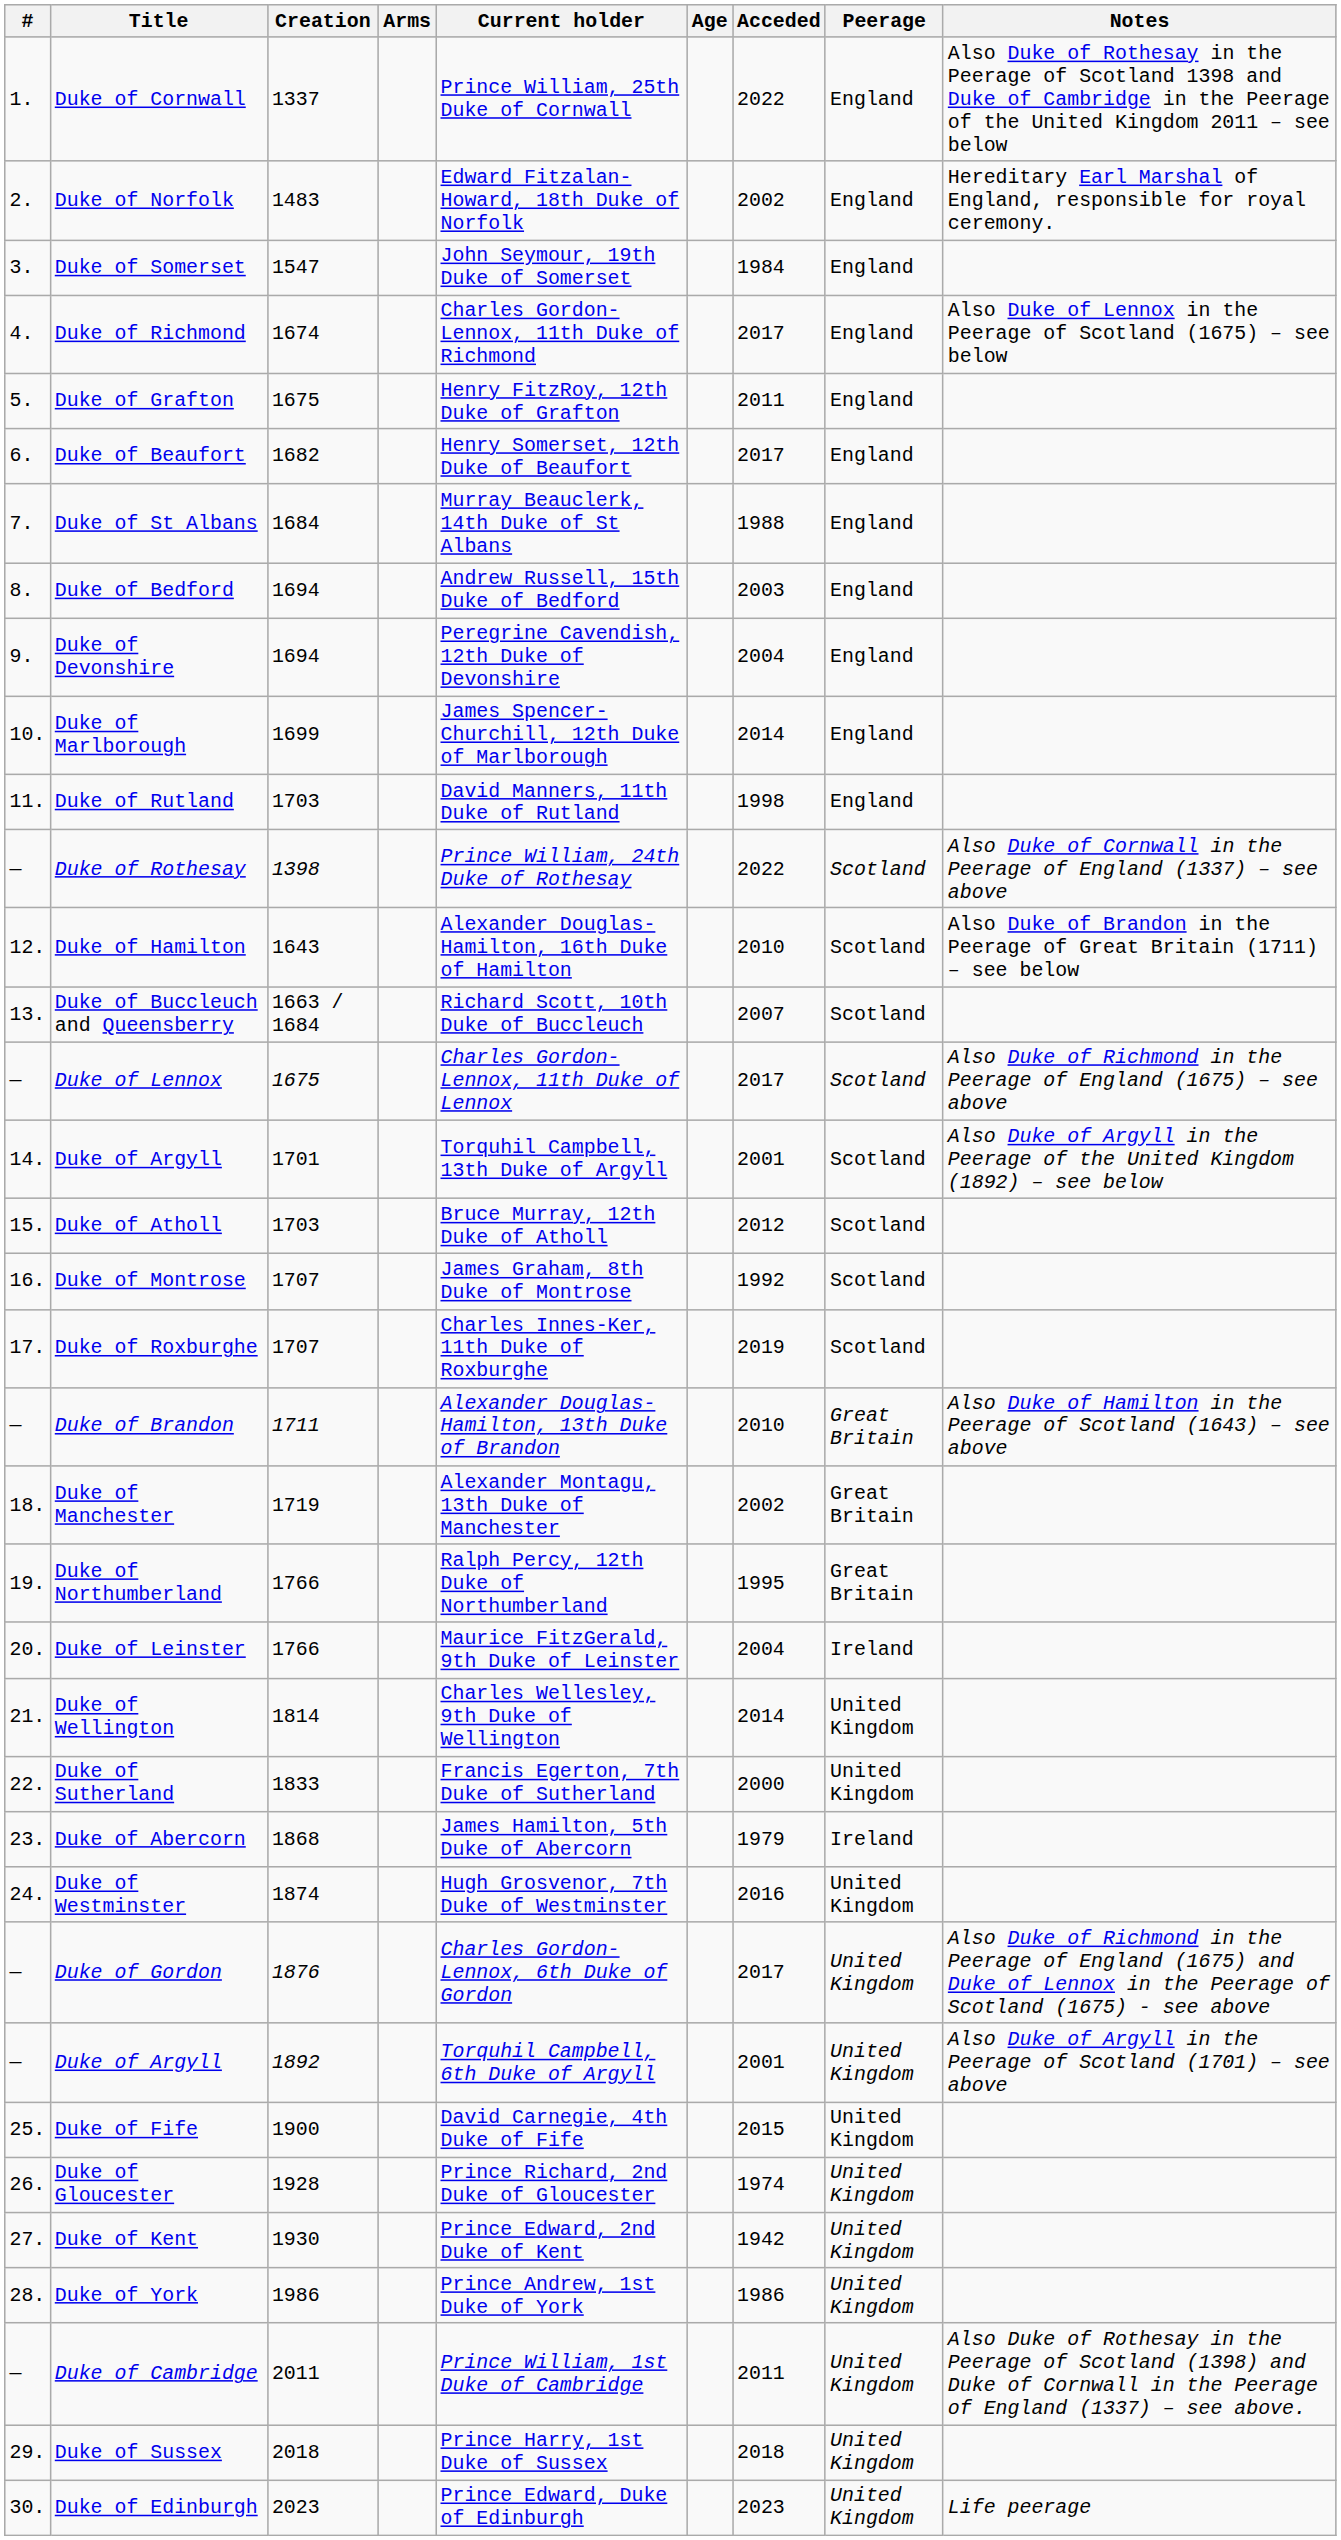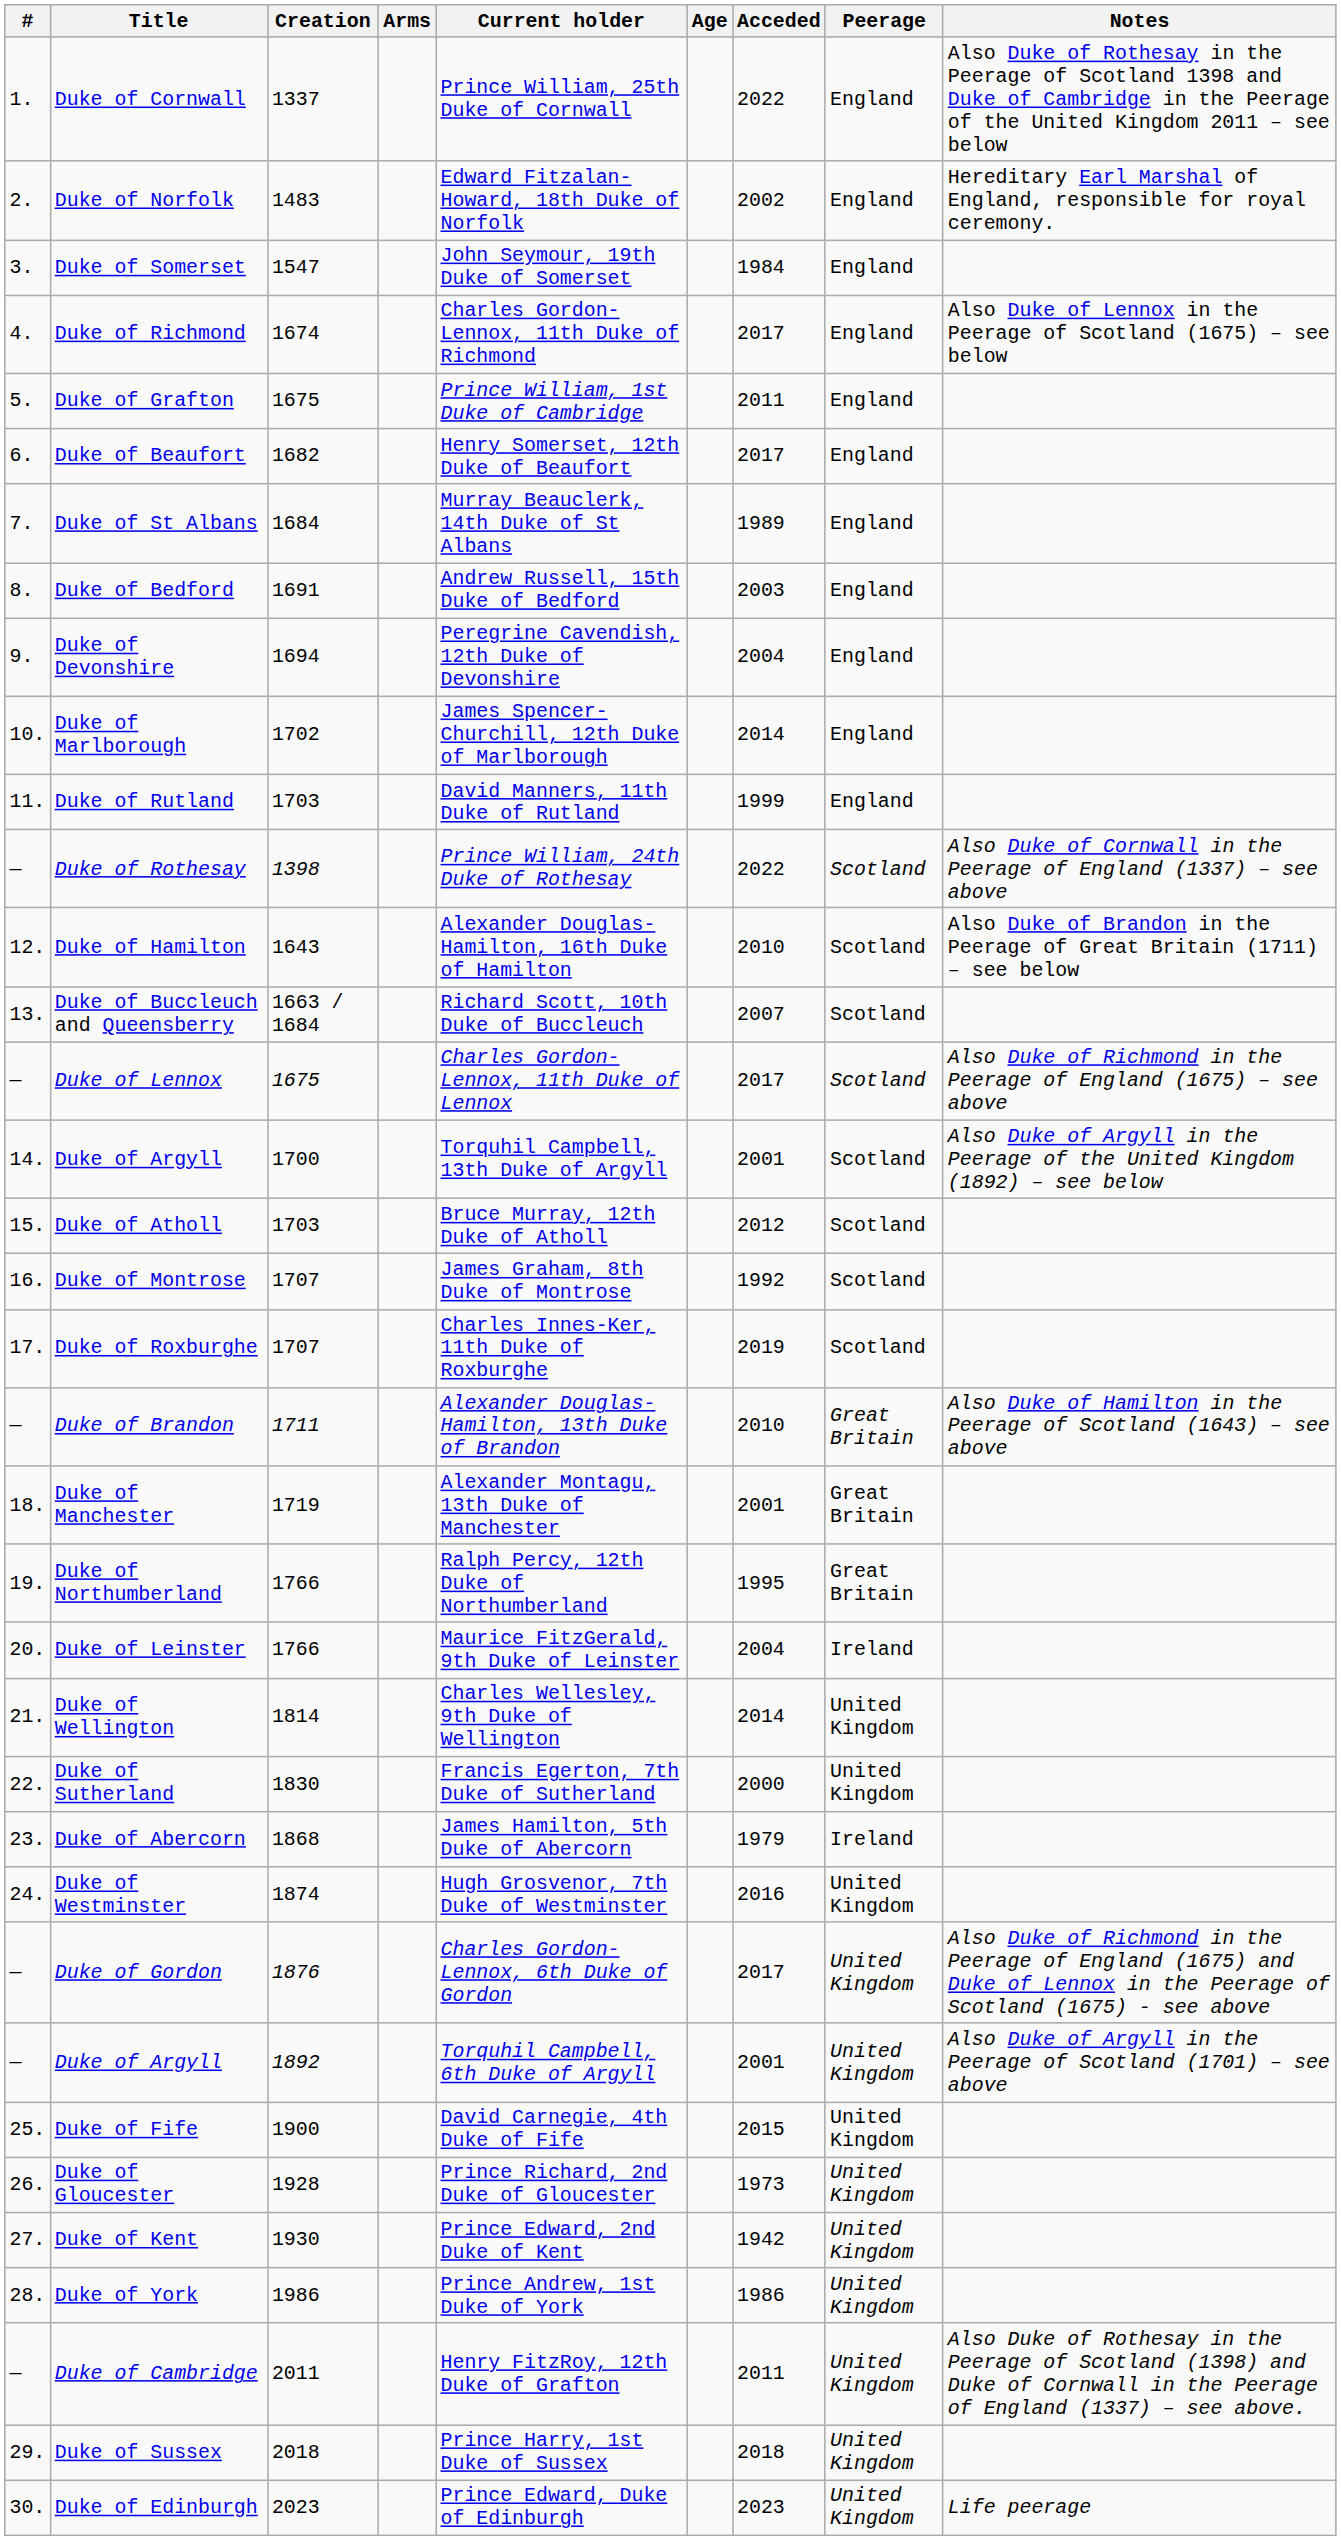 <table class="wikitable sortable">
 <tr>
 <th>#</th>
 <th>Title</th>
 <th>Creation</th>
 <th class="unsortable">Arms</th>
 <th>Current holder</th>
 <th>Age</th>
 <th>Acceded</th>
 <th>Peerage</th>
 <th>Notes</th>
 </tr>
 <tr>
 <td>1.</td>
 <td><a href='#'>Duke of Cornwall</a></td>
 <td>1337 </td>
 <td></td>
 <td><a href='#'>Prince William, 25th Duke of Cornwall</a></td>
 <td></td>
 <td>2022</td>
 <td data-sort-value=1>England</td>
 <td>Also <a href='#'>Duke of Rothesay</a> in the Peerage of Scotland 1398 and <a href='#'>Duke of Cambridge</a> in the Peerage of the United Kingdom 2011 – see below</td>
 </tr>
 <tr>
 <td>2.</td>
 <td><a href='#'>Duke of Norfolk</a></td>
 <td>1483</td>
 <td></td>
 <td><a href='#'>Edward Fitzalan-Howard, 18th Duke of Norfolk</a></td>
 <td></td>
 <td>2002</td>
 <td data-sort-value=1>England</td>
 <td>Hereditary <a href='#'>Earl Marshal</a> of England, responsible for royal ceremony.</td>
 </tr>
 <tr>
 <td>3.</td>
 <td><a href='#'>Duke of Somerset</a></td>
 <td>1547</td>
 <td></td>
 <td><a href='#'>John Seymour, 19th Duke of Somerset</a></td>
 <td></td>
 <td>1984</td>
 <td data-sort-value=1>England</td>
 <td> </td>
 </tr>
 <tr>
 <td>4.</td>
 <td><a href='#'>Duke of Richmond</a></td>
 <td>1674</td>
 <td></td>
 <td><a href='#'>Charles Gordon-Lennox, 11th Duke of Richmond</a></td>
 <td></td>
 <td>2017</td>
 <td data-sort-value=1>England</td>
 <td>Also <a href='#'>Duke of Lennox</a> in the Peerage of Scotland (1675) – see below</td>
 </tr>
 <tr>
 <td>5.</td>
 <td><a href='#'>Duke of Grafton</a></td>
 <td>1675</td>
 <td></td>
-<td><a href='#'>Henry FitzRoy, 12th Duke of Grafton</a></td>
+<td><em><a href='#'>Prince William, 1st Duke of Cambridge</a></em></td>
 <td></td>
 <td>2011</td>
 <td data-sort-value=1>England</td>
 <td> </td>
 </tr>
 <tr>
 <td>6.</td>
 <td><a href='#'>Duke of Beaufort</a></td>
 <td>1682</td>
 <td></td>
 <td><a href='#'>Henry Somerset, 12th Duke of Beaufort</a></td>
 <td></td>
 <td>2017</td>
 <td data-sort-value=1>England</td>
 <td> </td>
 </tr>
 <tr>
 <td>7.</td>
 <td><a href='#'>Duke of St Albans</a></td>
 <td>1684</td>
 <td></td>
 <td><a href='#'>Murray Beauclerk, 14th Duke of St Albans</a></td>
 <td></td>
-<td>1988</td>
+<td>1989</td>
 <td data-sort-value=1>England</td>
 <td> </td>
 </tr>
 <tr>
 <td>8.</td>
 <td><a href='#'>Duke of Bedford</a></td>
-<td>1694</td>
+<td>1691</td>
 <td></td>
 <td><a href='#'>Andrew Russell, 15th Duke of Bedford</a></td>
 <td></td>
 <td>2003</td>
 <td data-sort-value=1>England</td>
 <td> </td>
 </tr>
 <tr>
 <td>9.</td>
 <td><a href='#'>Duke of Devonshire</a></td>
 <td>1694</td>
 <td></td>
 <td><a href='#'>Peregrine Cavendish, 12th Duke of Devonshire</a></td>
 <td></td>
 <td>2004</td>
 <td data-sort-value=1>England</td>
 <td> </td>
 </tr>
 <tr>
 <td>10.</td>
 <td><a href='#'>Duke of Marlborough</a></td>
-<td>1699</td>
+<td>1702</td>
 <td></td>
 <td><a href='#'>James Spencer-Churchill, 12th Duke of Marlborough</a></td>
 <td></td>
 <td>2014</td>
 <td data-sort-value=1>England</td>
 <td> </td>
 </tr>
 <tr>
 <td>11.</td>
 <td><a href='#'>Duke of Rutland</a></td>
 <td>1703</td>
 <td></td>
 <td><a href='#'>David Manners, 11th Duke of Rutland</a></td>
 <td></td>
-<td>1998</td>
+<td>1999</td>
 <td data-sort-value=1>England</td>
 <td> </td>
 </tr>
 <tr>
 <td>—</td>
 <td><em><a href='#'>Duke of Rothesay</a></em></td>
 <td><em>1398</em> </td>
 <td></td>
 <td><em><a href='#'>Prince William, 24th Duke of Rothesay</a></em></td>
 <td></td>
 <td>2022</td>
 <td data-sort-value=2><em>Scotland</em></td>
 <td><em>Also <a href='#'>Duke of Cornwall</a> in the Peerage of England (1337) – see above</em></td>
 </tr>
 <tr>
 <td>12.</td>
 <td><a href='#'>Duke of Hamilton</a></td>
 <td>1643</td>
 <td></td>
 <td><a href='#'>Alexander Douglas-Hamilton, 16th Duke of Hamilton</a></td>
 <td></td>
 <td>2010</td>
 <td data-sort-value=2>Scotland</td>
 <td>Also <a href='#'>Duke of Brandon</a> in the Peerage of Great Britain (1711) – see below</td>
 </tr>
 <tr>
 <td>13.</td>
 <td><a href='#'>Duke of Buccleuch</a> and <a href='#'>Queensberry</a></td>
 <td>1663 / 1684</td>
 <td></td>
 <td><a href='#'>Richard Scott, 10th Duke of Buccleuch</a></td>
 <td></td>
 <td>2007</td>
 <td data-sort-value=2>Scotland</td>
 <td> </td>
 </tr>
 <tr>
 <td>—</td>
 <td><em><a href='#'>Duke of Lennox</a></em></td>
 <td><em>1675</em></td>
 <td></td>
 <td><em><a href='#'>Charles Gordon-Lennox, 11th Duke of Lennox</a></em></td>
 <td></td>
 <td>2017</td>
 <td data-sort-value=2><em>Scotland</em></td>
 <td><em>Also <a href='#'>Duke of Richmond</a> in the Peerage of England (1675) – see above</em></td>
 </tr>
 <tr>
 <td>14.</td>
 <td><a href='#'>Duke of Argyll</a></td>
-<td>1701</td>
+<td>1700</td>
 <td></td>
 <td><a href='#'>Torquhil Campbell, 13th Duke of Argyll</a></td>
 <td></td>
 <td>2001</td>
 <td data-sort-value=2>Scotland</td>
 <td><em>Also <a href='#'>Duke of Argyll</a> in the Peerage of the United Kingdom (1892) – see below</em></td>
 </tr>
 <tr>
 <td>15.</td>
 <td><a href='#'>Duke of Atholl</a></td>
 <td>1703</td>
 <td></td>
 <td><a href='#'>Bruce Murray, 12th Duke of Atholl</a></td>
 <td></td>
 <td>2012</td>
 <td data-sort-value=2>Scotland</td>
 <td> </td>
 </tr>
 <tr>
 <td>16.</td>
 <td><a href='#'>Duke of Montrose</a></td>
 <td>1707</td>
 <td></td>
 <td><a href='#'>James Graham, 8th Duke of Montrose</a></td>
 <td></td>
 <td>1992</td>
 <td data-sort-value=2>Scotland</td>
 <td> </td>
 </tr>
 <tr>
 <td>17.</td>
 <td><a href='#'>Duke of Roxburghe</a></td>
 <td>1707</td>
 <td></td>
 <td><a href='#'>Charles Innes-Ker, 11th Duke of Roxburghe</a></td>
 <td></td>
 <td>2019</td>
 <td data-sort-value=2>Scotland</td>
 <td> </td>
 </tr>
 <tr>
 <td>—</td>
 <td><em><a href='#'>Duke of Brandon</a></em></td>
 <td><em>1711</em></td>
 <td></td>
 <td><em><a href='#'>Alexander Douglas-Hamilton, 13th Duke of Brandon</a></em></td>
 <td></td>
 <td>2010</td>
 <td data-sort-value=3><em>Great Britain</em></td>
 <td><em>Also <a href='#'>Duke of Hamilton</a> in the Peerage of Scotland (1643) – see above</em></td>
 </tr>
 <tr>
 <td>18.</td>
 <td><a href='#'>Duke of Manchester</a></td>
 <td>1719</td>
 <td></td>
 <td><a href='#'>Alexander Montagu, 13th Duke of Manchester</a></td>
 <td></td>
-<td>2002</td>
+<td>2001</td>
 <td data-sort-value=3>Great Britain</td>
 <td> </td>
 </tr>
 <tr>
 <td>19.</td>
 <td><a href='#'>Duke of Northumberland</a></td>
 <td>1766</td>
 <td></td>
 <td><a href='#'>Ralph Percy, 12th Duke of Northumberland</a></td>
 <td></td>
 <td>1995</td>
 <td data-sort-value=3>Great Britain</td>
 <td> </td>
 </tr>
 <tr>
 <td>20.</td>
 <td><a href='#'>Duke of Leinster</a></td>
 <td>1766</td>
 <td></td>
 <td><a href='#'>Maurice FitzGerald, 9th Duke of Leinster</a></td>
 <td></td>
 <td>2004</td>
 <td data-sort-value=4>Ireland</td>
 <td> </td>
 </tr>
 <tr>
 <td>21.</td>
 <td><a href='#'>Duke of Wellington</a></td>
 <td>1814</td>
 <td></td>
 <td><a href='#'>Charles Wellesley, 9th Duke of Wellington</a></td>
 <td></td>
 <td>2014</td>
 <td data-sort-value=5>United Kingdom</td>
 <td> </td>
 </tr>
 <tr>
 <td>22.</td>
 <td><a href='#'>Duke of Sutherland</a></td>
-<td>1833</td>
+<td>1830</td>
 <td></td>
 <td><a href='#'>Francis Egerton, 7th Duke of Sutherland</a></td>
 <td></td>
 <td>2000</td>
 <td data-sort-value=5>United Kingdom</td>
 <td> </td>
 </tr>
 <tr>
 <td>23.</td>
 <td><a href='#'>Duke of Abercorn</a></td>
 <td>1868 </td>
 <td></td>
 <td><a href='#'>James Hamilton, 5th Duke of Abercorn</a></td>
 <td></td>
 <td>1979</td>
 <td data-sort-value=4>Ireland</td>
 <td> </td>
 </tr>
 <tr>
 <td>24.</td>
 <td><a href='#'>Duke of Westminster</a></td>
 <td>1874</td>
 <td></td>
 <td><a href='#'>Hugh Grosvenor, 7th Duke of Westminster</a></td>
 <td></td>
 <td>2016</td>
 <td data-sort-value=5>United Kingdom</td>
 <td> </td>
 </tr>
 <tr>
 <td>—</td>
 <td><em><a href='#'>Duke of Gordon</a></em></td>
 <td><em>1876</em></td>
 <td></td>
 <td><em><a href='#'>Charles Gordon-Lennox, 6th Duke of Gordon</a></em></td>
 <td></td>
 <td>2017</td>
 <td data-sort-value=5><em>United Kingdom</em></td>
 <td><em>Also <a href='#'>Duke of Richmond</a> in the Peerage of England (1675) and <a href='#'>Duke of Lennox</a> in the Peerage of Scotland (1675) - see above</em></td>
 </tr>
 <tr>
 <td>—</td>
 <td><em><a href='#'>Duke of Argyll</a></em></td>
 <td><em>1892</em></td>
 <td></td>
 <td><em><a href='#'>Torquhil Campbell, 6th Duke of Argyll</a></em></td>
 <td></td>
 <td>2001</td>
 <td data-sort-value=5><em>United Kingdom</em></td>
 <td><em>Also <a href='#'>Duke of Argyll</a> in the Peerage of Scotland (1701) – see above</em></td>
 </tr>
 <tr>
 <td>25.</td>
 <td><a href='#'>Duke of Fife</a></td>
 <td>1900</td>
 <td></td>
 <td><a href='#'>David Carnegie, 4th Duke of Fife</a></td>
 <td></td>
 <td>2015</td>
 <td data-sort-value=5>United Kingdom</td>
 <td> </td>
 </tr>
 <tr>
 <td>26.</td>
 <td><a href='#'>Duke of Gloucester</a></td>
 <td>1928 </td>
 <td></td>
 <td><a href='#'>Prince Richard, 2nd Duke of Gloucester</a></td>
 <td></td>
-<td>1974</td>
+<td>1973</td>
 <td data-sort-value=5><em>United Kingdom</em></td>
 <td> </td>
 </tr>
 <tr>
 <td>27.</td>
 <td><a href='#'>Duke of Kent</a></td>
 <td>1930 </td>
 <td></td>
 <td><a href='#'>Prince Edward, 2nd Duke of Kent</a></td>
 <td></td>
 <td>1942</td>
 <td data-sort-value=5><em>United Kingdom</em></td>
 <td> </td>
 </tr>
 <tr>
 <td>28.</td>
 <td><a href='#'>Duke of York</a></td>
 <td>1986 </td>
 <td></td>
 <td><a href='#'>Prince Andrew, 1st Duke of York</a></td>
 <td></td>
 <td>1986</td>
 <td data-sort-value=5><em>United Kingdom</em></td>
 <td> </td>
 </tr>
 <tr>
 <td>—</td>
 <td><em><a href='#'>Duke of Cambridge</a></em></td>
 <td>2011 </td>
 <td></td>
-<td><em><a href='#'>Prince William, 1st Duke of Cambridge</a></em></td>
+<td><a href='#'>Henry FitzRoy, 12th Duke of Grafton</a></td>
 <td></td>
 <td>2011</td>
 <td data-sort-value=5><em>United Kingdom</em></td>
 <td><em>Also Duke of Rothesay in the Peerage of Scotland (1398) and Duke of Cornwall in the Peerage of England (1337) – see above.</em></td>
 </tr>
 <tr>
 <td>29.</td>
 <td><a href='#'>Duke of Sussex</a></td>
 <td>2018 </td>
 <td></td>
 <td><a href='#'>Prince Harry, 1st Duke of Sussex</a></td>
 <td></td>
 <td>2018</td>
 <td data-sort-value=5><em>United Kingdom</em></td>
 <td> </td>
 </tr>
 <tr>
 <td>30.</td>
 <td><a href='#'>Duke of Edinburgh</a></td>
 <td>2023 </td>
 <td></td>
 <td><a href='#'>Prince Edward, Duke of Edinburgh</a></td>
 <td></td>
 <td>2023</td>
 <td data-sort-value=5><em>United Kingdom</em></td>
 <td><em>Life peerage</em></td>
 </tr>
 </table>
